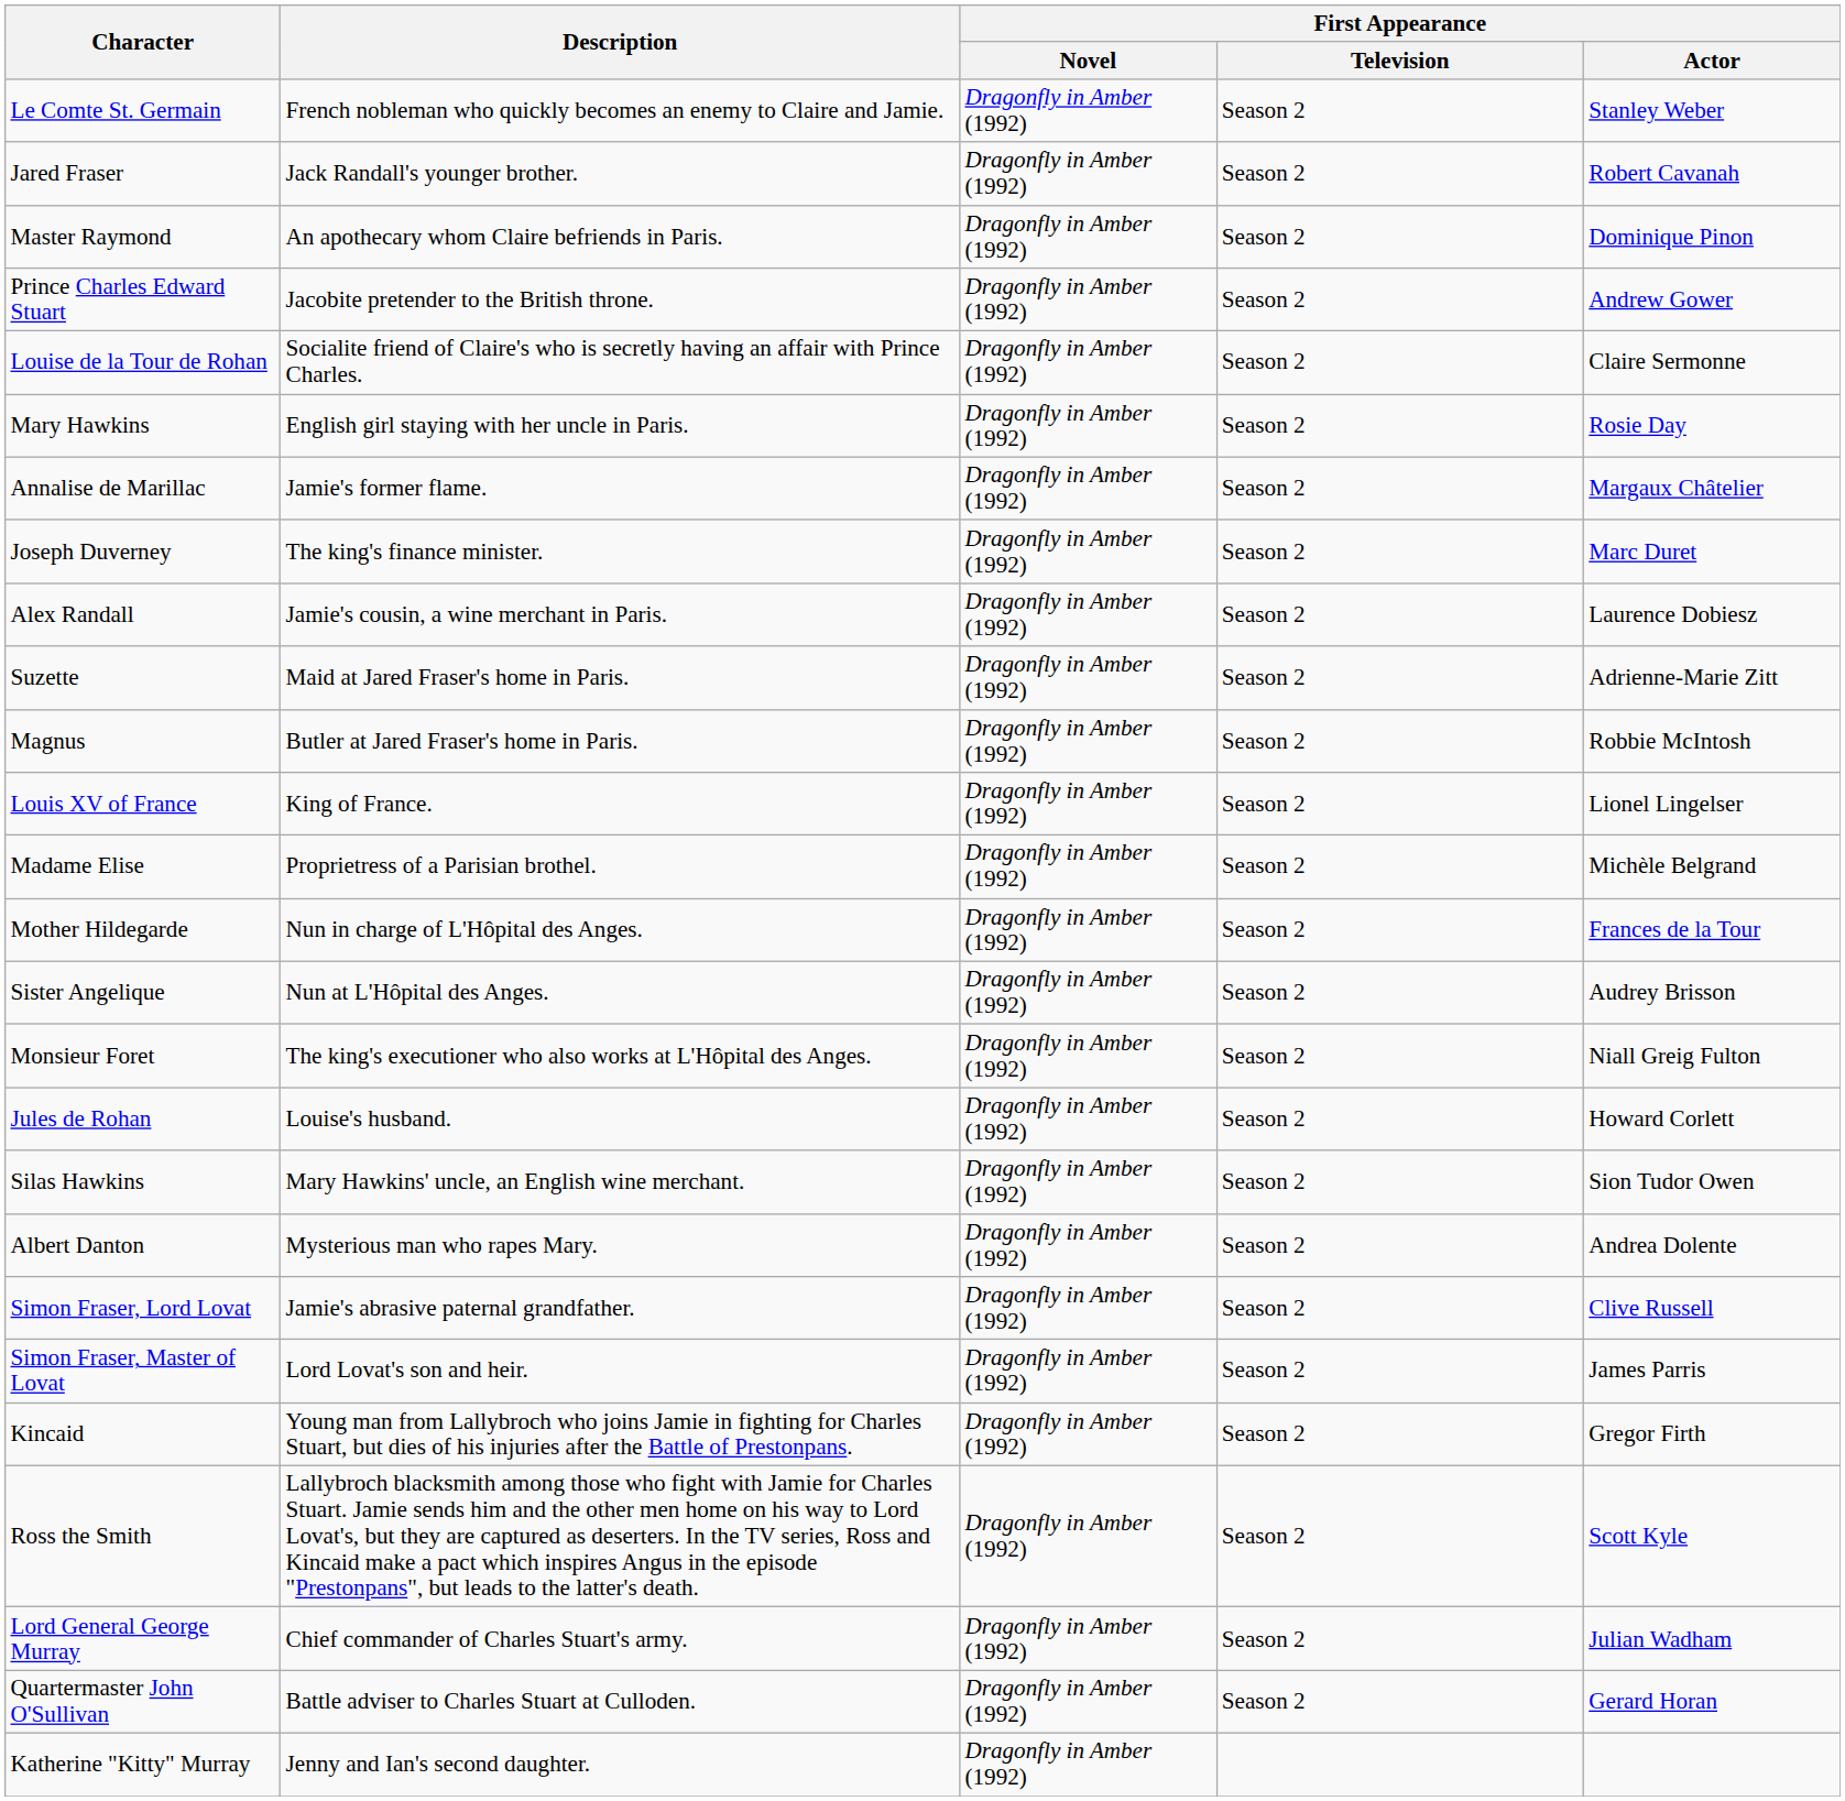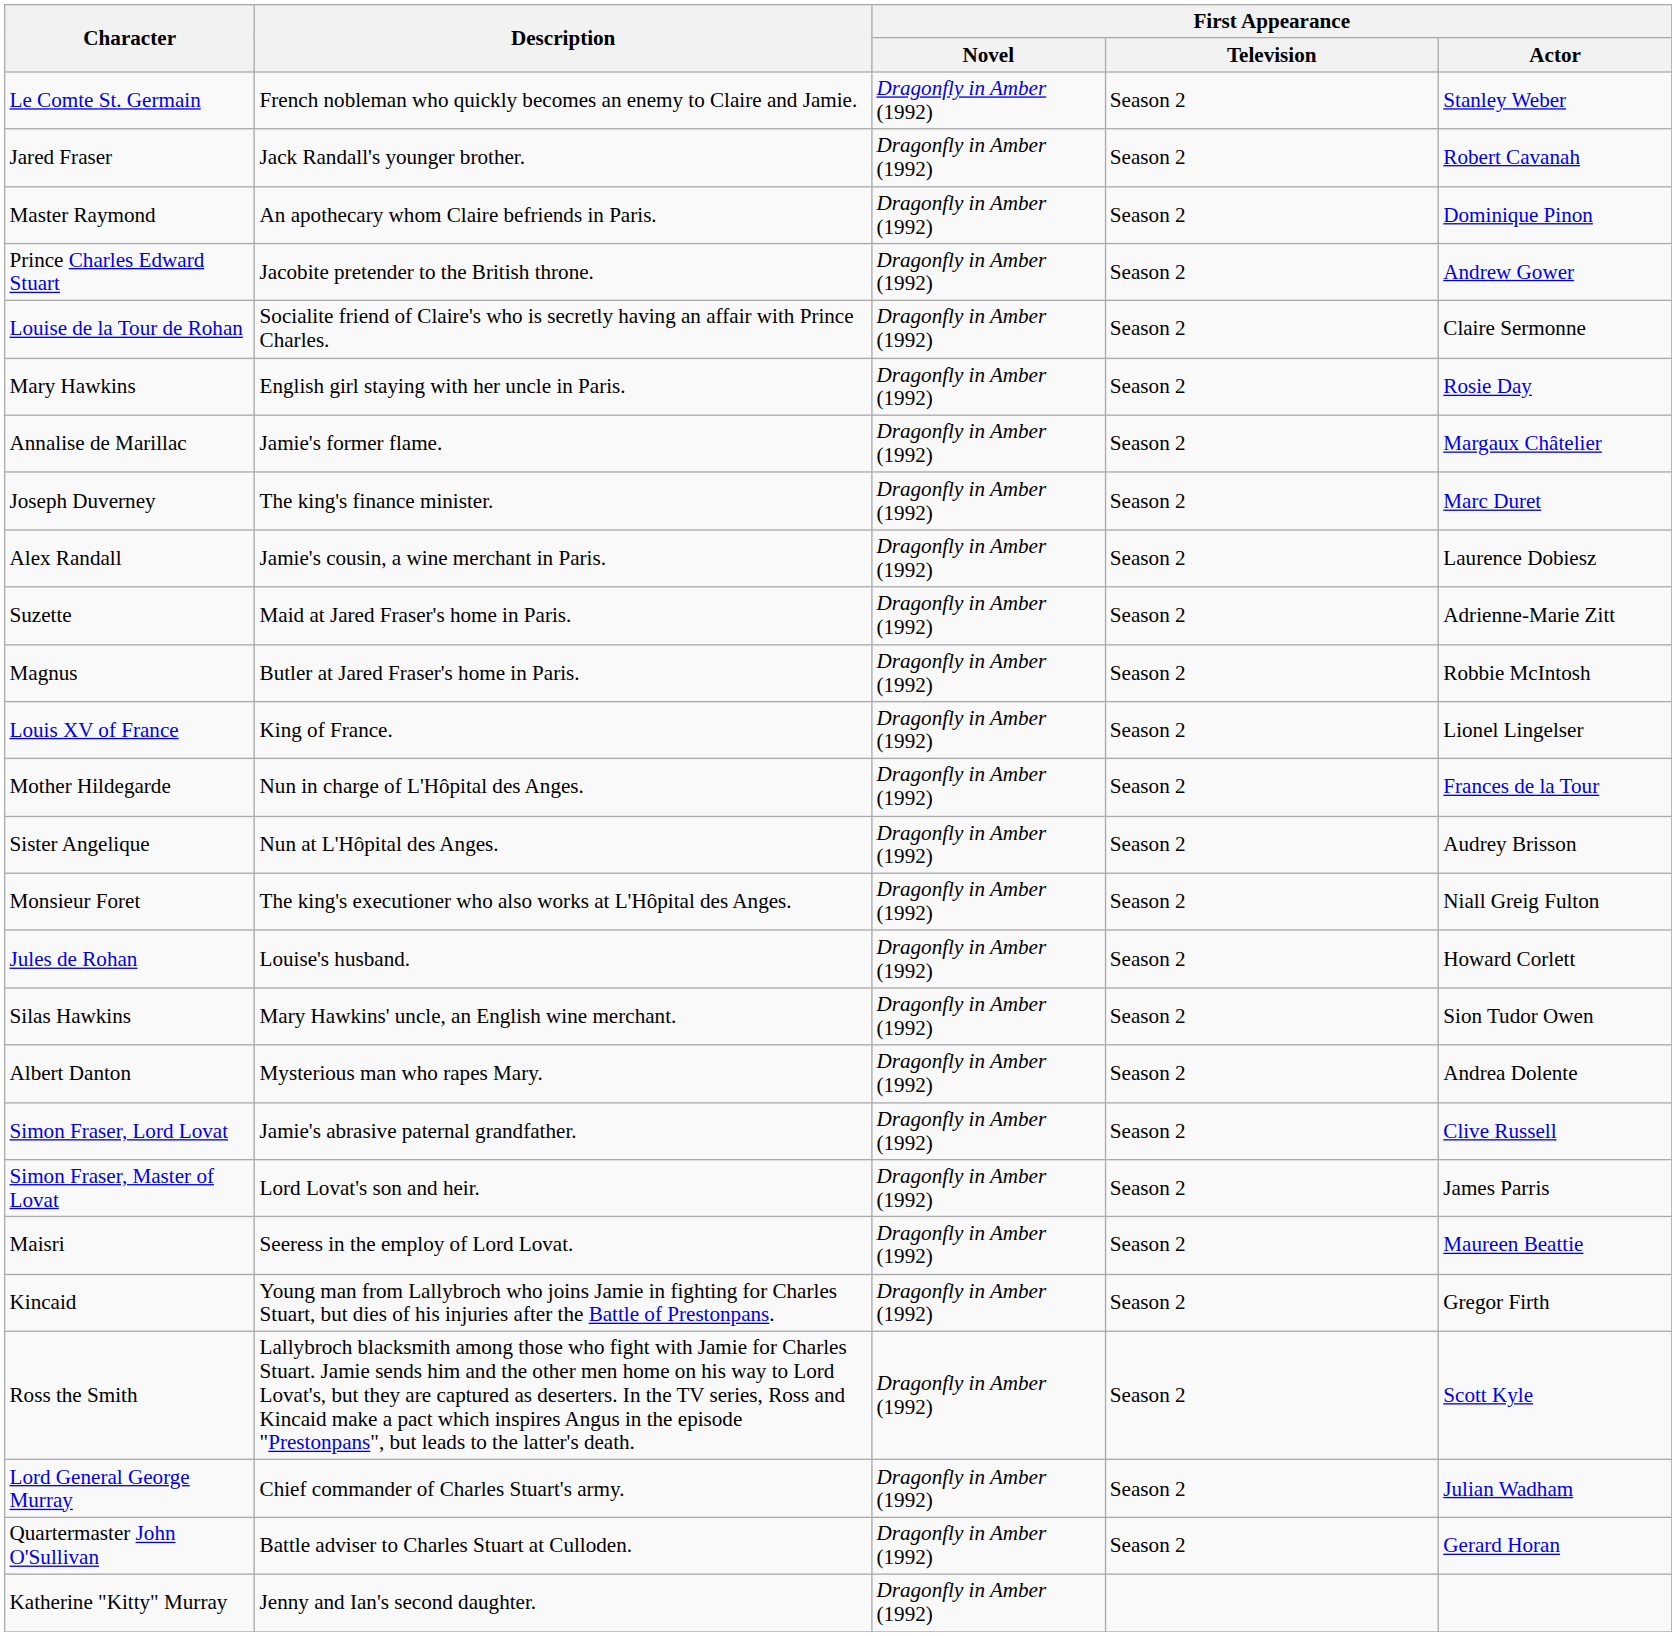 <table class="wikitable plainrowheaders" width="100%">
 <tr>
 <th rowspan="2" style="width:15%;">Character</th>
 <th rowspan="2" class="unsortable">Description</th>
 <th colspan="3">First Appearance</th>
 </tr>
 <tr>
 <th style="width:14%;">Novel</th>
 <th style="width:20%;">Television</th>
 <th style="width:14%;">Actor</th>
 </tr>
 <tr>
 <td><a href='#'>Le Comte St. Germain</a></td>
 <td>French nobleman who quickly becomes an enemy to Claire and Jamie.</td>
 <td><em><a href='#'>Dragonfly in Amber</a></em> (1992)</td>
 <td>Season 2 </td>
 <td><a href='#'>Stanley Weber</a></td>
 </tr>
 <tr>
 <td>Jared Fraser</td>
 <td>Jack Randall's younger brother.</td>
 <td><em>Dragonfly in Amber</em> (1992)</td>
 <td>Season 2 </td>
 <td><a href='#'>Robert Cavanah</a></td>
 </tr>
 <tr>
 <td>Master Raymond</td>
 <td>An apothecary whom Claire befriends in Paris.</td>
 <td><em>Dragonfly in Amber</em> (1992)</td>
 <td>Season 2 </td>
 <td><a href='#'>Dominique Pinon</a></td>
 </tr>
 <tr>
 <td>Prince <a href='#'>Charles Edward Stuart</a></td>
 <td>Jacobite pretender to the British throne.</td>
 <td><em>Dragonfly in Amber</em> (1992)</td>
 <td>Season 2 </td>
 <td><a href='#'>Andrew Gower</a></td>
 </tr>
 <tr>
 <td><a href='#'>Louise de la Tour de Rohan</a></td>
 <td>Socialite friend of Claire's who is secretly having an affair with Prince Charles.</td>
 <td><em>Dragonfly in Amber</em> (1992)</td>
 <td>Season 2 </td>
 <td>Claire Sermonne</td>
 </tr>
 <tr>
 <td>Mary Hawkins</td>
 <td>English girl staying with her uncle in Paris.</td>
 <td><em>Dragonfly in Amber</em> (1992)</td>
 <td>Season 2 </td>
 <td><a href='#'>Rosie Day</a></td>
 </tr>
 <tr>
 <td>Annalise de Marillac</td>
 <td>Jamie's former flame.</td>
 <td><em>Dragonfly in Amber</em> (1992)</td>
 <td>Season 2 </td>
 <td><a href='#'>Margaux Châtelier</a></td>
 </tr>
 <tr>
 <td>Joseph Duverney</td>
 <td>The king's finance minister.</td>
 <td><em>Dragonfly in Amber</em> (1992)</td>
 <td>Season 2 </td>
 <td><a href='#'>Marc Duret</a></td>
 </tr>
 <tr>
 <td>Alex Randall</td>
 <td>Jamie's cousin, a wine merchant in Paris.</td>
 <td><em>Dragonfly in Amber</em> (1992)</td>
 <td>Season 2 </td>
 <td>Laurence Dobiesz</td>
 </tr>
 <tr>
 <td>Suzette</td>
 <td>Maid at Jared Fraser's home in Paris.</td>
 <td><em>Dragonfly in Amber</em> (1992)</td>
 <td>Season 2 </td>
 <td>Adrienne-Marie Zitt</td>
 </tr>
 <tr>
 <td>Magnus</td>
 <td>Butler at Jared Fraser's home in Paris.</td>
 <td><em>Dragonfly in Amber</em> (1992)</td>
 <td>Season 2 </td>
 <td>Robbie McIntosh</td>
 </tr>
 <tr>
 <td><a href='#'>Louis XV of France</a></td>
 <td>King of France.</td>
 <td><em>Dragonfly in Amber</em> (1992)</td>
 <td>Season 2 </td>
 <td>Lionel Lingelser</td>
 </tr>
 <tr>
-<td>Madame Elise</td>
-<td>Proprietress of a Parisian brothel.</td>
-<td><em>Dragonfly in Amber</em> (1992)</td>
-<td>Season 2 </td>
-<td>Michèle Belgrand</td>
-</tr>
-<tr>
 <td>Mother Hildegarde</td>
 <td>Nun in charge of L'Hôpital des Anges.</td>
 <td><em>Dragonfly in Amber</em> (1992)</td>
 <td>Season 2 </td>
 <td><a href='#'>Frances de la Tour</a></td>
 </tr>
 <tr>
 <td>Sister Angelique</td>
 <td>Nun at L'Hôpital des Anges.</td>
 <td><em>Dragonfly in Amber</em> (1992)</td>
 <td>Season 2 </td>
 <td>Audrey Brisson</td>
 </tr>
 <tr>
 <td>Monsieur Foret</td>
 <td>The king's executioner who also works at L'Hôpital des Anges.</td>
 <td><em>Dragonfly in Amber</em> (1992)</td>
 <td>Season 2 </td>
 <td>Niall Greig Fulton</td>
 </tr>
 <tr>
 <td><a href='#'>Jules de Rohan</a></td>
 <td>Louise's husband.</td>
 <td><em>Dragonfly in Amber</em> (1992)</td>
 <td>Season 2 </td>
 <td>Howard Corlett</td>
 </tr>
 <tr>
 <td>Silas Hawkins</td>
 <td>Mary Hawkins' uncle, an English wine merchant.</td>
 <td><em>Dragonfly in Amber</em> (1992)</td>
 <td>Season 2 </td>
 <td>Sion Tudor Owen</td>
 </tr>
 <tr>
 <td>Albert Danton</td>
 <td>Mysterious man who rapes Mary.</td>
 <td><em>Dragonfly in Amber</em> (1992)</td>
 <td>Season 2 </td>
 <td>Andrea Dolente</td>
 </tr>
 <tr>
 <td><a href='#'>Simon Fraser, Lord Lovat</a></td>
 <td>Jamie's abrasive paternal grandfather.</td>
 <td><em>Dragonfly in Amber</em> (1992)</td>
 <td>Season 2 </td>
 <td><a href='#'>Clive Russell</a></td>
 </tr>
 <tr>
 <td><a href='#'>Simon Fraser, Master of Lovat</a></td>
 <td>Lord Lovat's son and heir.</td>
 <td><em>Dragonfly in Amber</em> (1992)</td>
 <td>Season 2 </td>
 <td>James Parris</td>
 </tr>
 <tr>
+<td>Maisri</td>
+<td>Seeress in the employ of Lord Lovat.</td>
+<td><em>Dragonfly in Amber</em> (1992)</td>
+<td>Season 2 </td>
+<td><a href='#'>Maureen Beattie</a></td>
+</tr>
+<tr>
 <td>Kincaid</td>
 <td>Young man from Lallybroch who joins Jamie in fighting for Charles Stuart, but dies of his injuries after the <a href='#'>Battle of Prestonpans</a>.</td>
 <td><em>Dragonfly in Amber</em> (1992)</td>
 <td>Season 2 </td>
 <td>Gregor Firth</td>
 </tr>
 <tr>
 <td>Ross the Smith</td>
 <td>Lallybroch blacksmith among those who fight with Jamie for Charles Stuart. Jamie sends him and the other men home on his way to Lord Lovat's, but they are captured as deserters. In the TV series, Ross and Kincaid make a pact which inspires Angus in the episode "<a href='#'>Prestonpans</a>", but leads to the latter's death.</td>
 <td><em>Dragonfly in Amber</em> (1992)</td>
 <td>Season 2 </td>
 <td><a href='#'>Scott Kyle</a></td>
 </tr>
 <tr>
 <td><a href='#'>Lord General George Murray</a></td>
 <td>Chief commander of Charles Stuart's army.</td>
 <td><em>Dragonfly in Amber</em> (1992)</td>
 <td>Season 2 </td>
 <td><a href='#'>Julian Wadham</a></td>
 </tr>
 <tr>
 <td>Quartermaster <a href='#'>John O'Sullivan</a></td>
 <td>Battle adviser to Charles Stuart at Culloden.</td>
 <td><em>Dragonfly in Amber</em> (1992)</td>
 <td>Season 2 </td>
 <td><a href='#'>Gerard Horan</a></td>
 </tr>
 <tr>
 <td>Katherine "Kitty" Murray</td>
 <td>Jenny and Ian's second daughter.</td>
 <td><em>Dragonfly in Amber</em> (1992)</td>
 <td></td>
 <td></td>
 </tr>
 <tr>
 </tr>
 </table>
